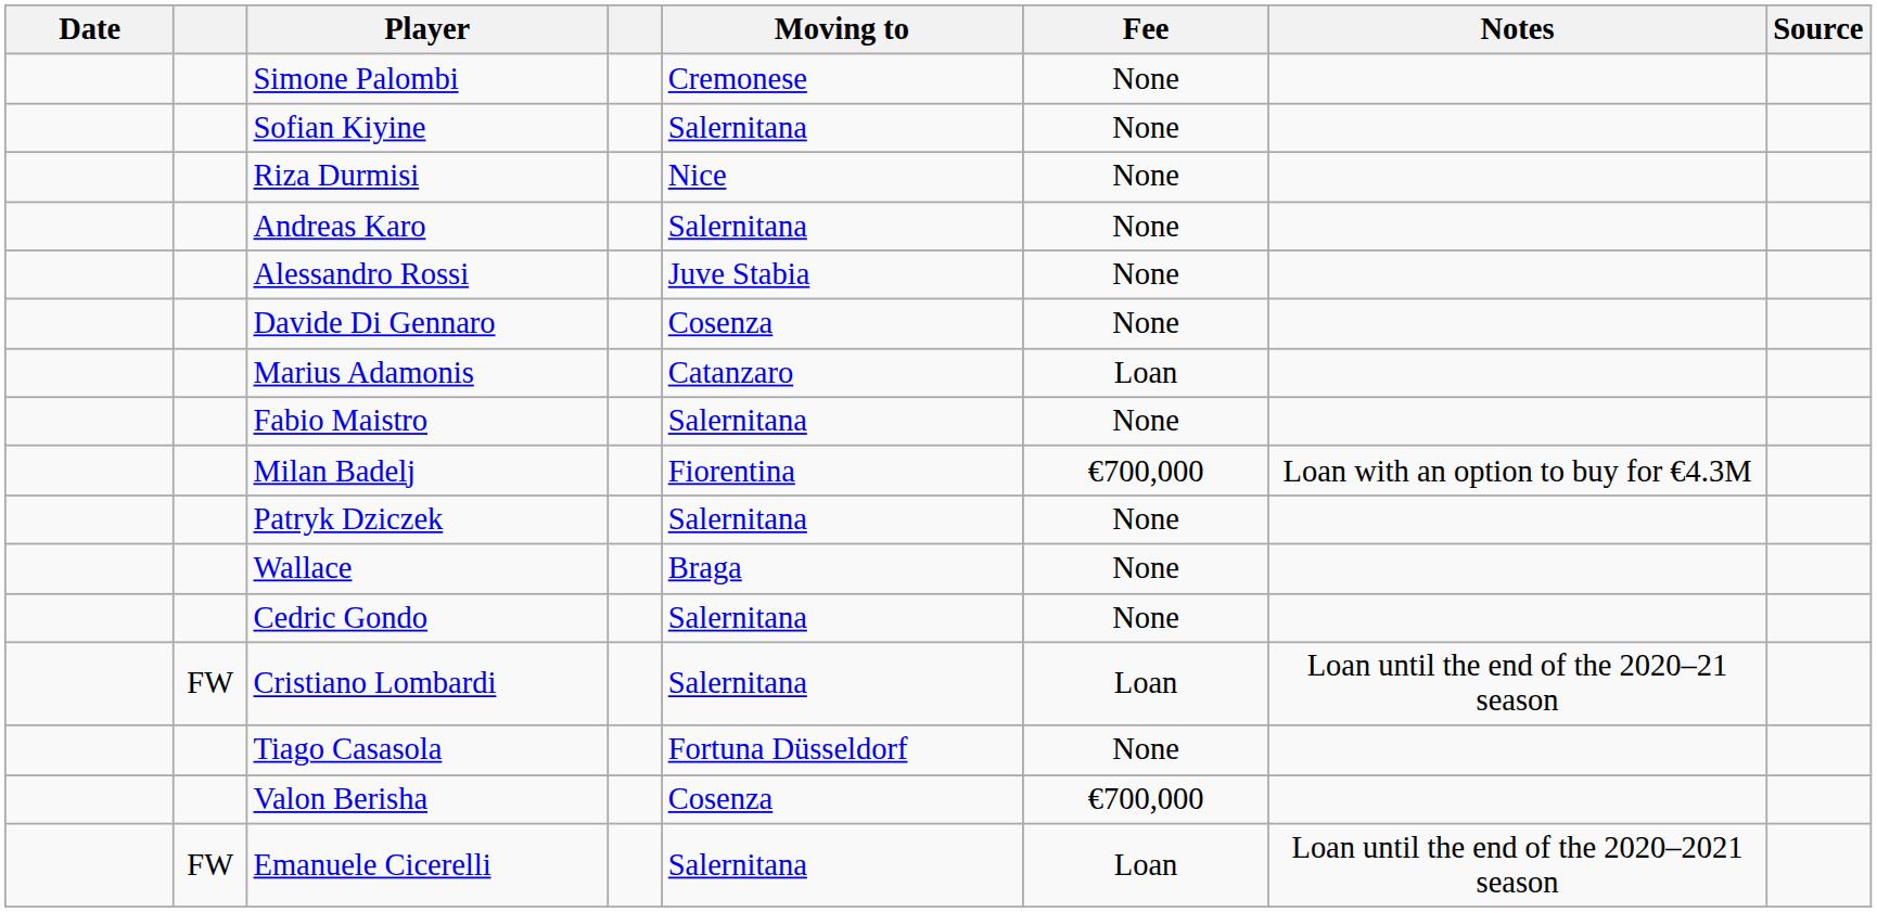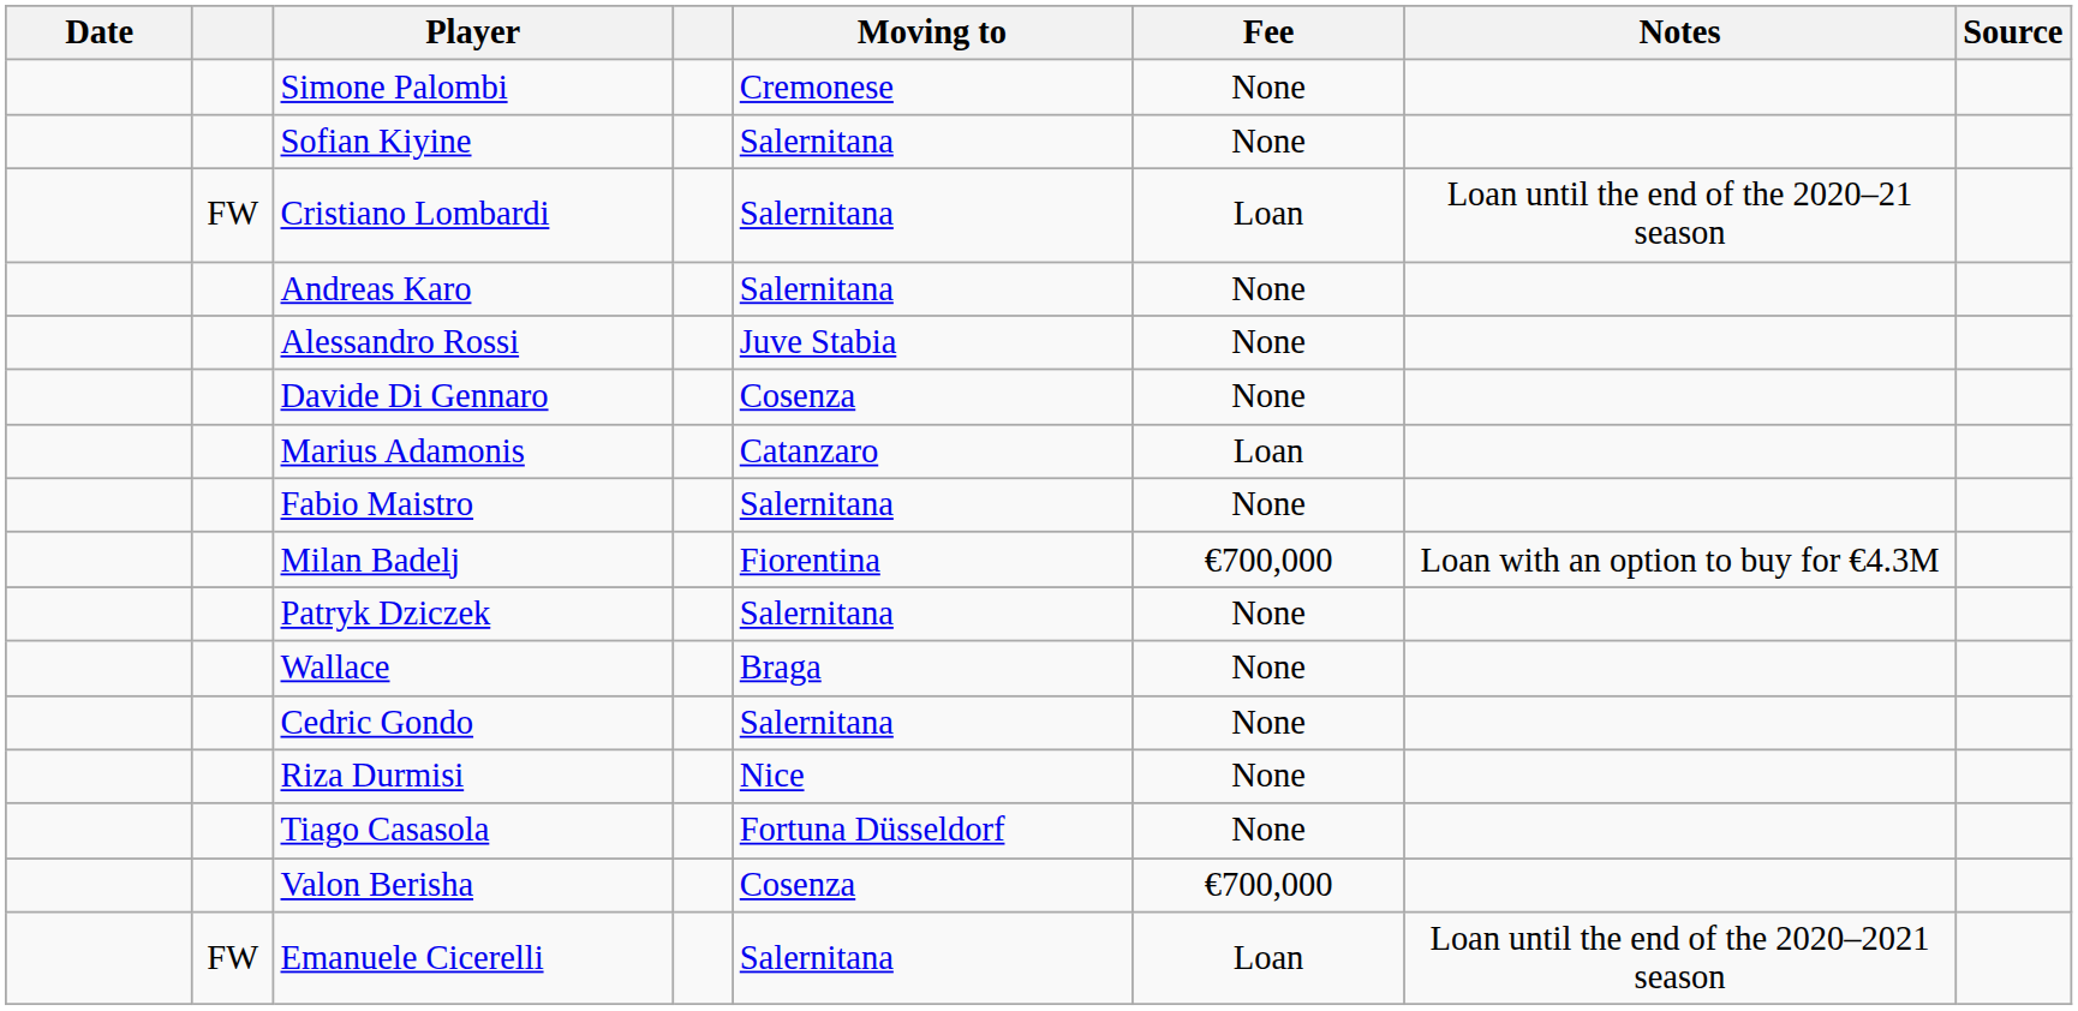 <table class="wikitable sortable">
 <tr>
 <th style="width:80px;">Date</th>
 <th style="width:30px;"></th>
 <th style="width:180px;">Player</th>
 <th style="width:20px;"></th>
 <th style="width:180px;">Moving to</th>
 <th style="width:120px;" class="unsortable">Fee</th>
 <th style="width:250px;" class="unsortable">Notes</th>
 <th style="width:20px;">Source</th>
 </tr>
 <tr>
 <td></td>
 <td align=center></td>
 <td> <a href='#'>Simone Palombi</a></td>
 <td align=center></td>
 <td> <a href='#'>Cremonese</a></td>
 <td align=center>None</td>
 <td align=center></td>
 <td></td>
 </tr>
 <tr>
 <td></td>
 <td align=center></td>
 <td> <a href='#'>Sofian Kiyine</a></td>
 <td align=center></td>
 <td> <a href='#'>Salernitana</a></td>
 <td align=center>None</td>
 <td align=center></td>
 <td></td>
 </tr>
 <tr>
 <td></td>
+<td align=center>FW</td>
+<td> <a href='#'>Cristiano Lombardi</a></td>
 <td align=center></td>
-<td> <a href='#'>Riza Durmisi</a></td>
-<td align=center></td>
-<td> <a href='#'>Nice</a></td>
-<td align=center>None</td>
-<td align=center></td>
+<td> <a href='#'>Salernitana</a></td>
+<td align=center>Loan</td>
+<td align=center>Loan until the end of the 2020–21 season</td>
 <td></td>
 </tr>
 <tr>
 <td></td>
 <td align=center></td>
 <td> <a href='#'>Andreas Karo</a></td>
 <td align=center></td>
 <td> <a href='#'>Salernitana</a></td>
 <td align=center>None</td>
 <td align=center></td>
 <td></td>
 </tr>
 <tr>
 <td></td>
 <td align=center></td>
 <td> <a href='#'>Alessandro Rossi</a></td>
 <td align=center></td>
 <td> <a href='#'>Juve Stabia</a></td>
 <td align=center>None</td>
 <td align=center></td>
 <td></td>
 </tr>
 <tr>
 <td></td>
 <td align=center></td>
 <td> <a href='#'>Davide Di Gennaro</a></td>
 <td align=center></td>
 <td> <a href='#'>Cosenza</a></td>
 <td align=center>None</td>
 <td align=center></td>
 <td></td>
 </tr>
 <tr>
 <td></td>
 <td align=center></td>
 <td> <a href='#'>Marius Adamonis</a></td>
 <td align=center></td>
 <td> <a href='#'>Catanzaro</a></td>
 <td align=center>Loan</td>
 <td align=center></td>
 <td></td>
 </tr>
 <tr>
 <td></td>
 <td align=center></td>
 <td> <a href='#'>Fabio Maistro</a></td>
 <td align=center></td>
 <td> <a href='#'>Salernitana</a></td>
 <td align=center>None</td>
 <td align=center></td>
 <td></td>
 </tr>
 <tr>
 <td></td>
 <td align=center></td>
 <td> <a href='#'>Milan Badelj</a></td>
 <td align=center></td>
 <td> <a href='#'>Fiorentina</a></td>
 <td align=center>€700,000</td>
 <td align=center>Loan with an option to buy for €4.3M</td>
 <td></td>
 </tr>
 <tr>
 <td></td>
 <td align=center></td>
 <td> <a href='#'>Patryk Dziczek</a></td>
 <td align=center></td>
 <td> <a href='#'>Salernitana</a></td>
 <td align=center>None</td>
 <td align=center></td>
 <td></td>
 </tr>
 <tr>
 <td></td>
 <td align=center></td>
 <td> <a href='#'>Wallace</a></td>
 <td align=center></td>
 <td> <a href='#'>Braga</a></td>
 <td align=center>None</td>
 <td align=center></td>
 <td></td>
 </tr>
 <tr>
 <td></td>
 <td align=center></td>
 <td> <a href='#'>Cedric Gondo</a></td>
 <td align=center></td>
 <td> <a href='#'>Salernitana</a></td>
 <td align=center>None</td>
 <td align=center></td>
 <td></td>
 </tr>
 <tr>
 <td></td>
-<td align=center>FW</td>
-<td> <a href='#'>Cristiano Lombardi</a></td>
 <td align=center></td>
-<td> <a href='#'>Salernitana</a></td>
-<td align=center>Loan</td>
-<td align=center>Loan until the end of the 2020–21 season</td>
+<td> <a href='#'>Riza Durmisi</a></td>
+<td align=center></td>
+<td> <a href='#'>Nice</a></td>
+<td align=center>None</td>
+<td align=center></td>
 <td></td>
 </tr>
 <tr>
 <td></td>
 <td align=center></td>
 <td> <a href='#'>Tiago Casasola</a></td>
 <td align=center></td>
 <td> <a href='#'>Fortuna Düsseldorf</a></td>
 <td align=center>None</td>
 <td align=center></td>
 <td></td>
 </tr>
 <tr>
 <td></td>
 <td align=center></td>
 <td> <a href='#'>Valon Berisha</a></td>
 <td align=center></td>
 <td> <a href='#'>Cosenza</a></td>
 <td align=center>€700,000</td>
 <td align=center></td>
 <td></td>
 </tr>
 <tr>
 <td></td>
 <td align=center>FW</td>
 <td> <a href='#'>Emanuele Cicerelli</a></td>
 <td align=center></td>
 <td> <a href='#'>Salernitana</a></td>
 <td align=center>Loan</td>
 <td align=center>Loan until the end of the 2020–2021 season</td>
 <td></td>
 </tr>
 </table>
